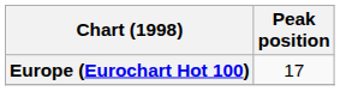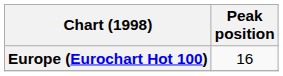 <table class="wikitable sortable plainrowheaders" style="text-align:center">
 <tr>
 <th>Chart (1998)</th>
 <th>Peak<br>position</th>
 </tr>
 <tr>
 <th scope="row">Europe (<a href='#'>Eurochart Hot 100</a>)</th>
-<td>17</td>
+<td>16</td>
 </tr>
 <tr>
 </tr>
 <tr>
 </tr>
 </table>
